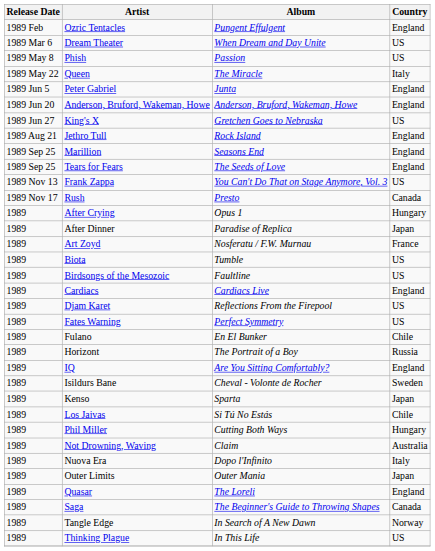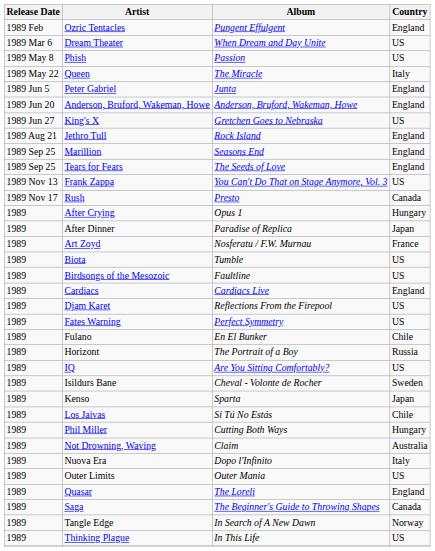 <table class="wikitable">
 <tr>
 <th align=center>Release Date</th>
 <th align=center>Artist</th>
 <th align=center>Album</th>
 <th align=center>Country</th>
 </tr>
 <tr>
 <td>1989 Feb</td>
 <td><a href='#'>Ozric Tentacles</a></td>
 <td><em><a href='#'>Pungent Effulgent</a></em></td>
 <td>England</td>
 </tr>
 <tr>
 <td>1989 Mar 6</td>
 <td><a href='#'>Dream Theater</a></td>
 <td><em><a href='#'>When Dream and Day Unite</a></em></td>
 <td>US</td>
 </tr>
 <tr>
 <td>1989 May 8</td>
 <td><a href='#'>Phish</a></td>
 <td><em><a href='#'>Passion</a></em></td>
 <td>US</td>
 </tr>
 <tr>
 <td>1989 May 22</td>
 <td><a href='#'>Queen</a></td>
 <td><em><a href='#'>The Miracle</a></em></td>
 <td>Italy</td>
 </tr>
 <tr>
 <td>1989 Jun 5</td>
 <td><a href='#'>Peter Gabriel</a></td>
 <td><em><a href='#'>Junta</a></em></td>
 <td>England</td>
 </tr>
 <tr>
 <td>1989 Jun 20</td>
 <td><a href='#'>Anderson, Bruford, Wakeman, Howe</a></td>
 <td><em><a href='#'>Anderson, Bruford, Wakeman, Howe</a></em></td>
 <td>England</td>
 </tr>
 <tr>
 <td>1989 Jun 27</td>
 <td><a href='#'>King's X</a></td>
 <td><em><a href='#'>Gretchen Goes to Nebraska</a></em></td>
 <td>US</td>
 </tr>
 <tr>
 <td>1989 Aug 21</td>
 <td><a href='#'>Jethro Tull</a></td>
 <td><em><a href='#'>Rock Island</a></em></td>
 <td>England</td>
 </tr>
 <tr>
 <td>1989 Sep 25</td>
 <td><a href='#'>Marillion</a></td>
 <td><em><a href='#'>Seasons End</a></em></td>
 <td>England</td>
 </tr>
 <tr>
 <td>1989 Sep 25</td>
 <td><a href='#'>Tears for Fears</a></td>
 <td><em><a href='#'>The Seeds of Love</a></em></td>
 <td>England</td>
 </tr>
 <tr>
 <td>1989 Nov 13</td>
 <td><a href='#'>Frank Zappa</a></td>
 <td><em><a href='#'>You Can't Do That on Stage Anymore, Vol. 3</a></em></td>
 <td>US</td>
 </tr>
 <tr>
 <td>1989 Nov 17</td>
 <td><a href='#'>Rush</a></td>
 <td><em><a href='#'>Presto</a></em></td>
 <td>Canada</td>
 </tr>
 <tr>
 <td>1989</td>
 <td><a href='#'>After Crying</a></td>
 <td><em>Opus 1</em></td>
 <td>Hungary</td>
 </tr>
 <tr>
 <td>1989</td>
 <td>After Dinner</td>
 <td><em>Paradise of Replica</em></td>
 <td>Japan</td>
 </tr>
 <tr>
 <td>1989</td>
 <td><a href='#'>Art Zoyd</a></td>
 <td><em>Nosferatu / F.W. Murnau</em></td>
 <td>France</td>
 </tr>
 <tr>
 <td>1989</td>
 <td><a href='#'>Biota</a></td>
 <td><em>Tumble</em></td>
 <td>US</td>
 </tr>
 <tr>
 <td>1989</td>
 <td><a href='#'>Birdsongs of the Mesozoic</a></td>
 <td><em>Faultline</em></td>
 <td>US</td>
 </tr>
 <tr>
 <td>1989</td>
 <td><a href='#'>Cardiacs</a></td>
 <td><em><a href='#'>Cardiacs Live</a></em></td>
 <td>England</td>
 </tr>
 <tr>
 <td>1989</td>
 <td><a href='#'>Djam Karet</a></td>
 <td><em>Reflections From the Firepool</em></td>
 <td>US</td>
 </tr>
 <tr>
 <td>1989</td>
 <td><a href='#'>Fates Warning</a></td>
 <td><em><a href='#'>Perfect Symmetry</a></em></td>
 <td>US</td>
 </tr>
 <tr>
 <td>1989</td>
 <td>Fulano</td>
 <td><em>En El Bunker</em></td>
 <td>Chile</td>
 </tr>
 <tr>
 <td>1989</td>
 <td>Horizont</td>
 <td><em>The Portrait of a Boy</em></td>
 <td>Russia</td>
 </tr>
 <tr>
 <td>1989</td>
 <td><a href='#'>IQ</a></td>
 <td><em><a href='#'>Are You Sitting Comfortably?</a></em></td>
-<td>England</td>
+<td>US</td>
 </tr>
 <tr>
 <td>1989</td>
 <td>Isildurs Bane</td>
 <td><em>Cheval - Volonte de Rocher</em></td>
 <td>Sweden</td>
 </tr>
 <tr>
 <td>1989</td>
 <td>Kenso</td>
 <td><em>Sparta</em></td>
 <td>Japan</td>
 </tr>
 <tr>
 <td>1989</td>
 <td><a href='#'>Los Jaivas</a></td>
 <td><em>Si Tú No Estás</em></td>
 <td>Chile</td>
 </tr>
 <tr>
 <td>1989</td>
 <td><a href='#'>Phil Miller</a></td>
 <td><em>Cutting Both Ways</em></td>
 <td>Hungary</td>
 </tr>
 <tr>
 <td>1989</td>
 <td><a href='#'>Not Drowning, Waving</a></td>
 <td><em>Claim</em></td>
 <td>Australia</td>
 </tr>
 <tr>
 <td>1989</td>
 <td>Nuova Era</td>
 <td><em>Dopo l'Infinito</em></td>
 <td>Italy</td>
 </tr>
 <tr>
 <td>1989</td>
 <td>Outer Limits</td>
 <td><em>Outer Mania</em></td>
-<td>Japan</td>
+<td>US</td>
 </tr>
 <tr>
 <td>1989</td>
 <td><a href='#'>Quasar</a></td>
 <td><em><a href='#'>The Loreli</a></em></td>
 <td>England</td>
 </tr>
 <tr>
 <td>1989</td>
 <td><a href='#'>Saga</a></td>
 <td><em><a href='#'>The Beginner's Guide to Throwing Shapes</a></em></td>
 <td>Canada</td>
 </tr>
 <tr>
 <td>1989</td>
 <td>Tangle Edge</td>
 <td><em>In Search of A New Dawn</em></td>
 <td>Norway</td>
 </tr>
 <tr>
 <td>1989</td>
 <td><a href='#'>Thinking Plague</a></td>
 <td><em>In This Life</em></td>
 <td>US</td>
 </tr>
 <tr>
 </tr>
 </table>
